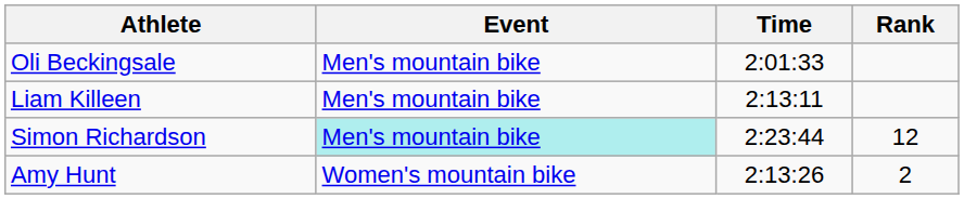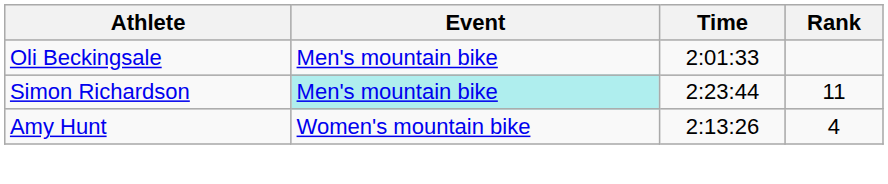 <table class=wikitable width="65%" style="font-size:90%">
 <tr>
 <th>Athlete</th>
 <th>Event</th>
 <th>Time</th>
 <th>Rank</th>
 </tr>
 <tr>
 <td><a href='#'>Oli Beckingsale</a></td>
 <td><a href='#'>Men's mountain bike</a></td>
 <td align="center">2:01:33</td>
 <td align="center"></td>
 </tr>
 <tr>
-<td><a href='#'>Liam Killeen</a></td>
-<td><a href='#'>Men's mountain bike</a></td>
-<td align="center">2:13:11</td>
-<td align="center"></td>
-</tr>
-<tr>
 <td><a href='#'>Simon Richardson</a></td>
 <td style="background: paleturquoise;"><a href='#'>Men's mountain bike</a></td>
 <td align="center">2:23:44</td>
-<td align="center">12</td>
+<td align="center">11</td>
 </tr>
 <tr>
 <td><a href='#'>Amy Hunt</a></td>
 <td><a href='#'>Women's mountain bike</a></td>
 <td align="center">2:13:26</td>
-<td align="center">2</td>
+<td align="center">4</td>
 </tr>
 </table>
